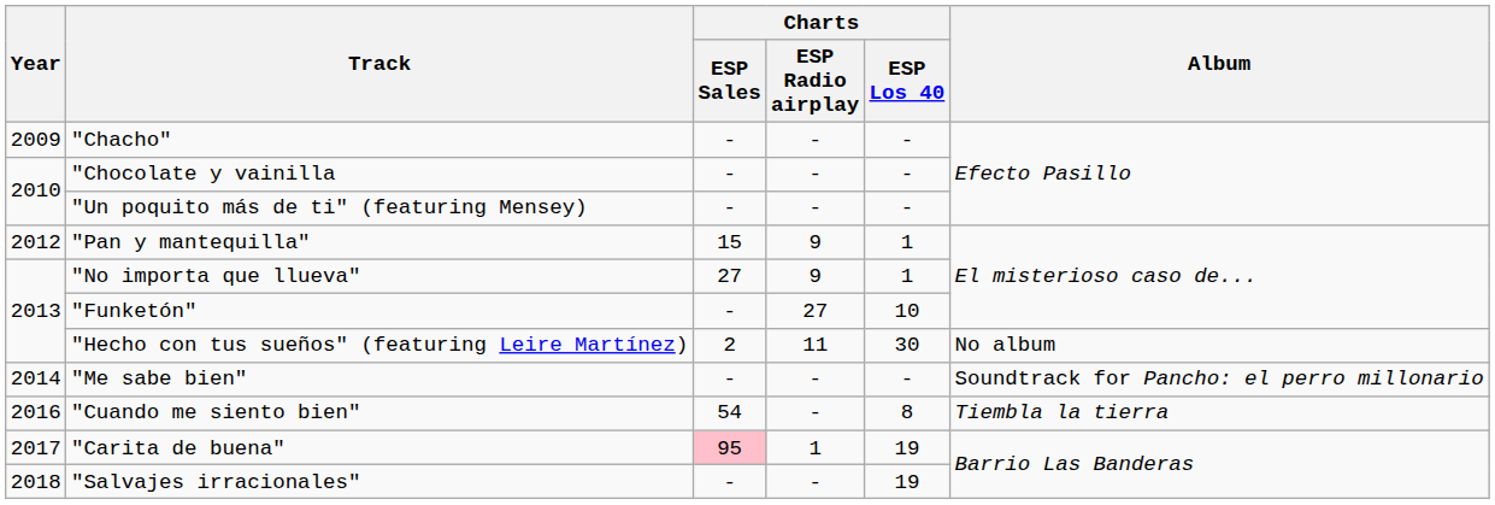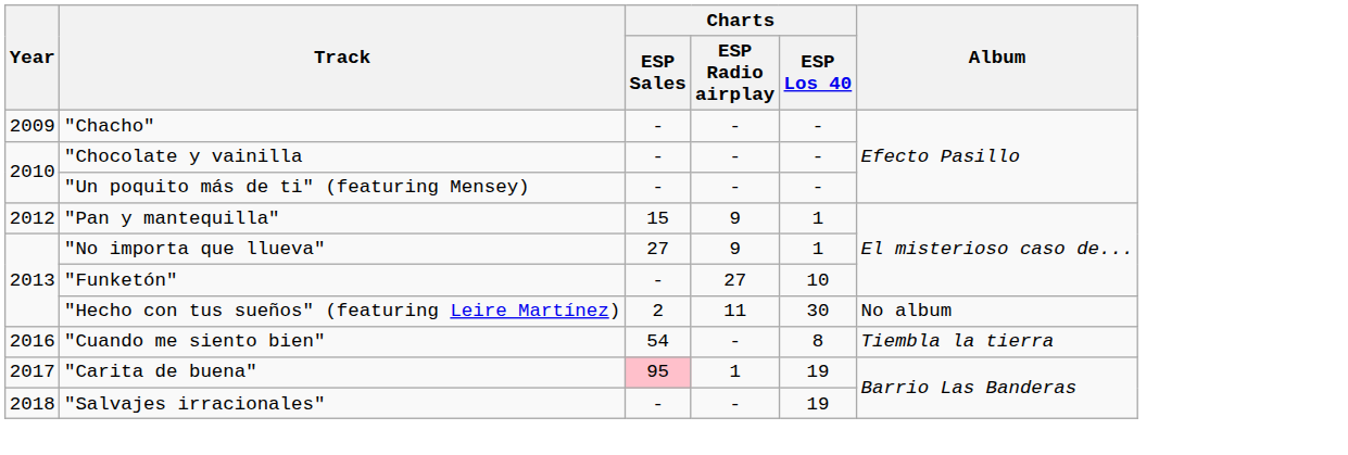 <table class="wikitable">
 <tr>
 <th rowspan="2">Year</th>
 <th rowspan="2">Track</th>
 <th colspan="3">Charts</th>
 <th rowspan="2">Album</th>
 </tr>
 <tr>
 <th>ESP <br> Sales</th>
 <th>ESP <br> Radio <br>airplay</th>
 <th>ESP <br> <a href='#'>Los 40</a></th>
 </tr>
 <tr>
 <td>2009</td>
 <td>"Chacho"</td>
 <td align="center">-</td>
 <td align="center">-</td>
 <td align="center">-</td>
 <td rowspan="3"><em>Efecto Pasillo</em></td>
 </tr>
 <tr>
 <td rowspan="2">2010</td>
 <td>"Chocolate y vainilla</td>
 <td align="center">-</td>
 <td align="center">-</td>
 <td align="center">-</td>
 </tr>
 <tr>
 <td>"Un poquito más de ti" (featuring Mensey)</td>
 <td align="center">-</td>
 <td align="center">-</td>
 <td align="center">-</td>
 </tr>
 <tr>
 <td>2012</td>
 <td>"Pan y mantequilla"</td>
 <td align="center">15</td>
 <td align="center">9</td>
 <td align="center">1</td>
 <td rowspan="3"><em>El misterioso caso de...</em></td>
 </tr>
 <tr>
 <td rowspan="3">2013</td>
 <td>"No importa que llueva"</td>
 <td align="center">27</td>
 <td align="center">9</td>
 <td align="center">1</td>
 </tr>
 <tr>
 <td>"Funketón"</td>
 <td align="center">-</td>
 <td align="center">27</td>
 <td align="center">10</td>
 </tr>
 <tr>
 <td>"Hecho con tus sueños" (featuring <a href='#'>Leire Martínez</a>)</td>
 <td align="center">2</td>
 <td align="center">11</td>
 <td align="center">30</td>
 <td>No album</td>
 </tr>
 <tr>
-<td>2014</td>
-<td>"Me sabe bien"</td>
-<td align="center">-</td>
-<td align="center">-</td>
-<td align="center">-</td>
-<td>Soundtrack for <em>Pancho: el perro millonario</em></td>
-</tr>
-<tr>
 <td>2016</td>
 <td>"Cuando me siento bien"</td>
 <td align="center">54</td>
 <td align="center">-</td>
 <td align="center">8</td>
 <td><em>Tiembla la tierra</em></td>
 </tr>
 <tr>
 <td>2017</td>
 <td>"Carita de buena"</td>
 <td align="center" style="background: pink;">95<br></td>
 <td align="center">1<br></td>
 <td align="center">19</td>
 <td rowspan=2><em>Barrio Las Banderas</em></td>
 </tr>
 <tr>
 <td>2018</td>
 <td>"Salvajes irracionales"</td>
 <td align="center">-</td>
 <td align="center">-</td>
 <td align="center">19</td>
 </tr>
 </table>
